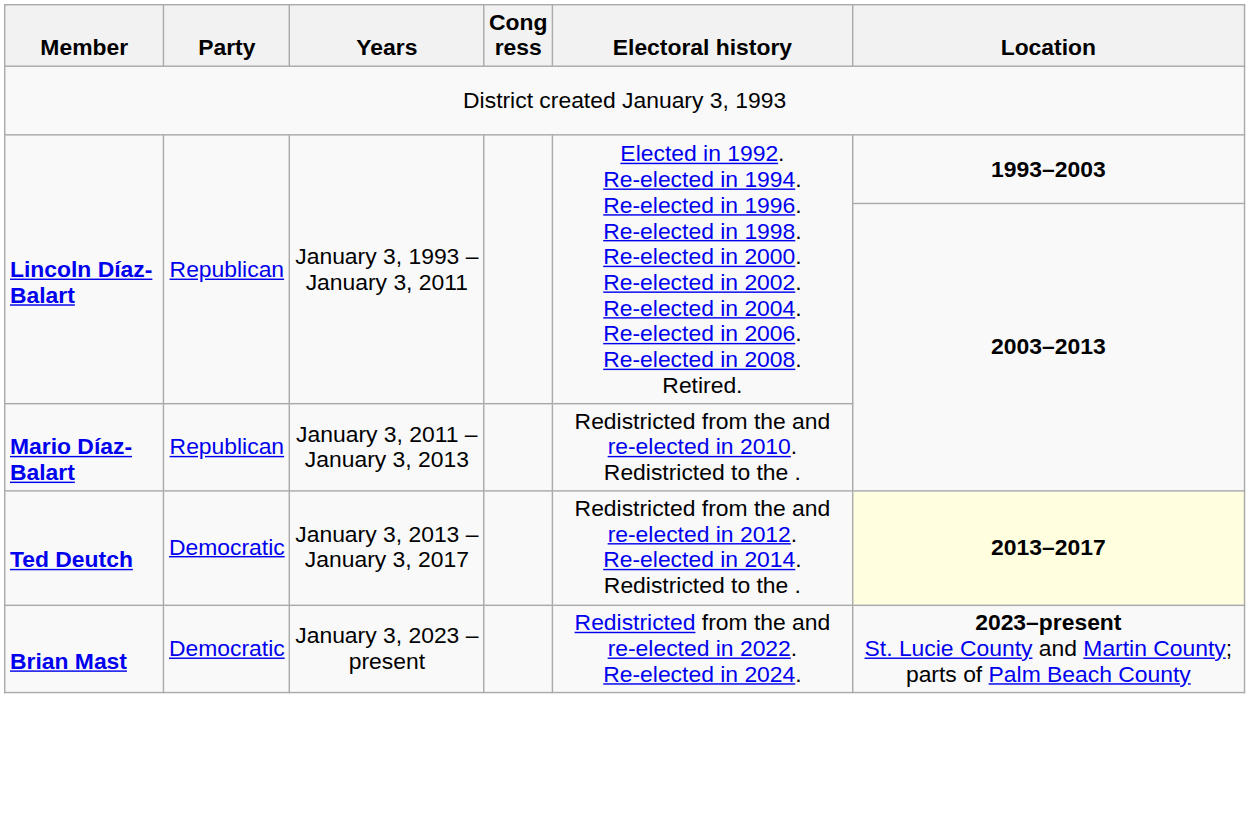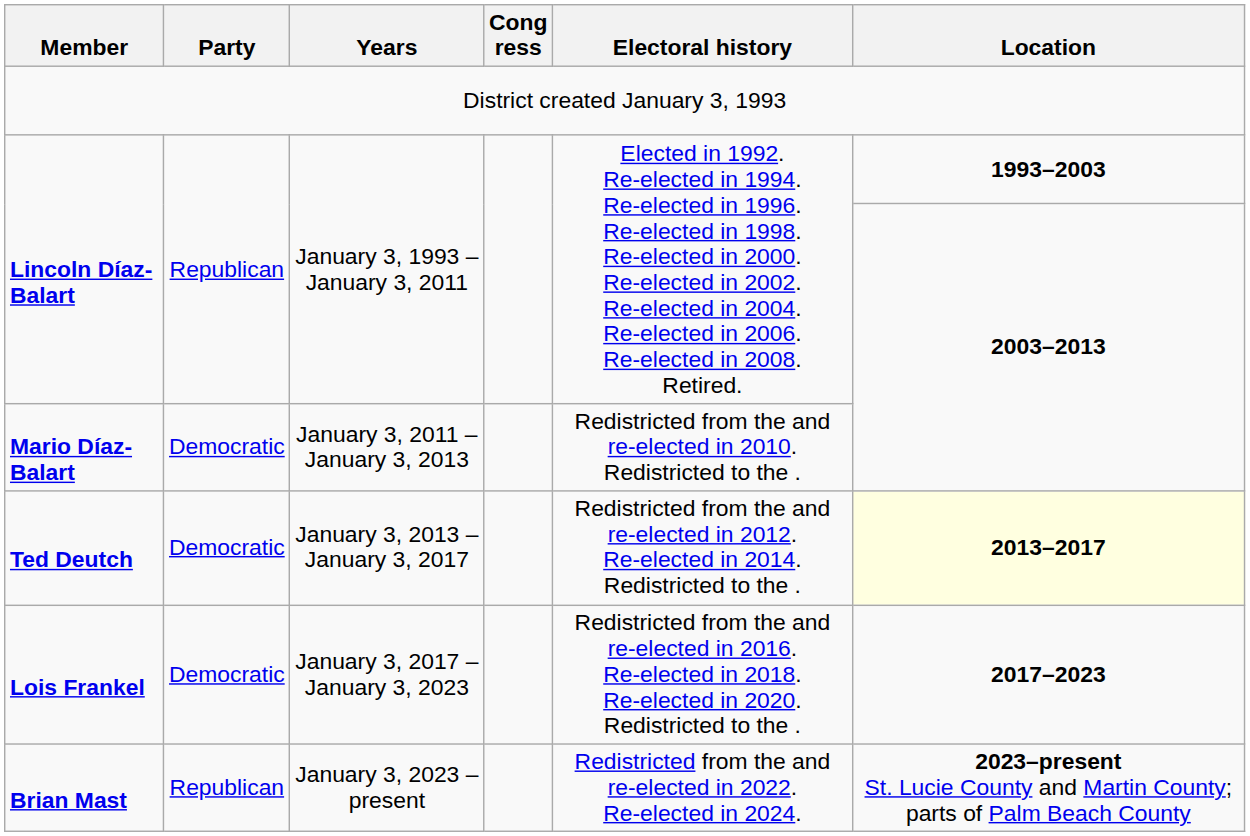 <table class=wikitable style="text-align:center">
 <tr valign=bottom>
 <th>Member</th>
 <th>Party</th>
 <th>Years</th>
 <th>Cong<br>ress</th>
 <th>Electoral history</th>
 <th>Location</th>
 </tr>
 <tr style="height:3em">
 <td colspan=6>District created January 3, 1993</td>
 </tr>
 <tr style="height:3em">
 <td rowspan=2 align=left><br><strong><a href='#'>Lincoln Díaz-Balart</a></strong><br></td>
 <td rowspan=2 ><a href='#'>Republican</a></td>
 <td rowspan=2 nowrap>January 3, 1993 –<br>January 3, 2011</td>
 <td rowspan=2></td>
 <td rowspan=2><a href='#'>Elected in 1992</a>.<br><a href='#'>Re-elected in 1994</a>.<br><a href='#'>Re-elected in 1996</a>.<br><a href='#'>Re-elected in 1998</a>.<br><a href='#'>Re-elected in 2000</a>.<br><a href='#'>Re-elected in 2002</a>.<br><a href='#'>Re-elected in 2004</a>.<br><a href='#'>Re-elected in 2006</a>.<br><a href='#'>Re-elected in 2008</a>.<br>Retired.</td>
 <td><strong>1993–2003</strong><br></td>
 </tr>
 <tr style="height:3em">
 <td rowspan=2><strong>2003–2013</strong><br></td>
 </tr>
 <tr style="height:3em">
 <td align=left><br><strong><a href='#'>Mario Díaz-Balart</a></strong><br></td>
-<td><a href='#'>Republican</a></td>
+<td><a href='#'>Democratic</a></td>
 <td nowrap>January 3, 2011 –<br>January 3, 2013</td>
 <td></td>
 <td>Redistricted from the  and <a href='#'>re-elected in 2010</a>.<br>Redistricted to the .</td>
 </tr>
 <tr style="height:3em">
 <td align=left><br><strong><a href='#'>Ted Deutch</a></strong><br></td>
 <td><a href='#'>Democratic</a></td>
 <td nowrap>January 3, 2013 –<br>January 3, 2017</td>
 <td></td>
 <td>Redistricted from the  and <a href='#'>re-elected in 2012</a>.<br><a href='#'>Re-elected in 2014</a>.<br>Redistricted to the .</td>
 <td style="background: lightyellow;"><strong>2013–2017</strong><br></td>
 </tr>
 <tr style="height:3em">
+<td align=left><br><strong><a href='#'>Lois Frankel</a></strong><br></td>
+<td><a href='#'>Democratic</a></td>
+<td nowrap>January 3, 2017 –<br>January 3, 2023</td>
+<td></td>
+<td>Redistricted from the  and <a href='#'>re-elected in 2016</a>.<br><a href='#'>Re-elected in 2018</a>.<br><a href='#'>Re-elected in 2020</a>.<br>Redistricted to the .</td>
+<td><strong>2017–2023</strong><br></td>
+</tr>
+<tr style="height:3em">
 <td align=left><br><strong><a href='#'>Brian Mast</a></strong><br></td>
-<td><a href='#'>Democratic</a></td>
+<td><a href='#'>Republican</a></td>
 <td nowrap>January 3, 2023 –<br>present</td>
 <td></td>
 <td><a href='#'>Redistricted</a> from the  and <a href='#'>re-elected in 2022</a>.<br><a href='#'>Re-elected in 2024</a>.</td>
 <td><strong>2023–present</strong><br><a href='#'>St. Lucie County</a> and <a href='#'>Martin County</a>; parts of <a href='#'>Palm Beach County</a><br></td>
 </tr>
 </table>
